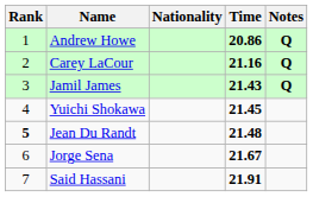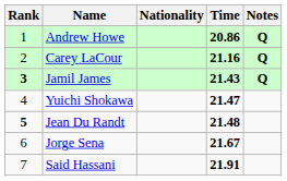 <table class="wikitable sortable" style="text-align:center">
 <tr>
 <th>Rank</th>
 <th>Name</th>
 <th>Nationality</th>
 <th>Time</th>
 <th>Notes</th>
 </tr>
 <tr bgcolor=ccffcc>
 <td>1</td>
 <td align=left><a href='#'>Andrew Howe</a></td>
 <td align=left></td>
 <td><strong>20.86</strong></td>
 <td><strong>Q</strong></td>
 </tr>
 <tr bgcolor=ccffcc>
 <td>2</td>
 <td align=left><a href='#'>Carey LaCour</a></td>
 <td align=left></td>
 <td><strong>21.16</strong></td>
 <td><strong>Q</strong></td>
 </tr>
 <tr bgcolor=ccffcc>
-<td>3</td>
+<td><strong>3</strong></td>
 <td align=left><a href='#'>Jamil James</a></td>
 <td align=left></td>
 <td><strong>21.43</strong></td>
 <td><strong>Q</strong></td>
 </tr>
 <tr>
 <td>4</td>
 <td align=left><a href='#'>Yuichi Shokawa</a></td>
 <td align=left></td>
-<td><strong>21.45</strong></td>
+<td><strong>21.47</strong></td>
 <td></td>
 </tr>
 <tr>
 <td><strong>5</strong></td>
 <td align=left><a href='#'>Jean Du Randt</a></td>
 <td align=left></td>
 <td><strong>21.48</strong></td>
 <td></td>
 </tr>
 <tr>
 <td>6</td>
 <td align=left><a href='#'>Jorge Sena</a></td>
 <td align=left></td>
 <td><strong>21.67</strong></td>
 <td></td>
 </tr>
 <tr>
 <td>7</td>
 <td align=left><a href='#'>Said Hassani</a></td>
 <td align=left></td>
 <td><strong>21.91</strong></td>
 <td></td>
 </tr>
 </table>
